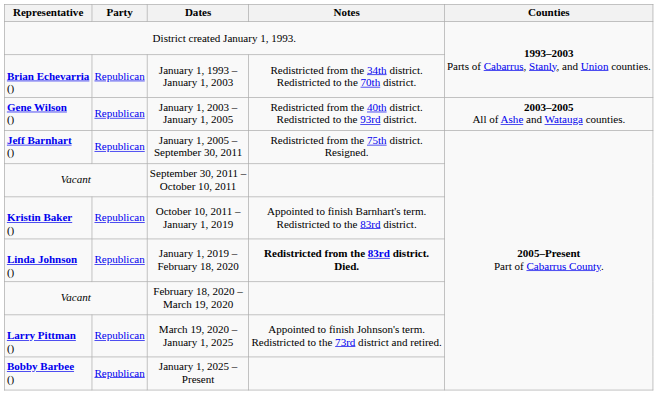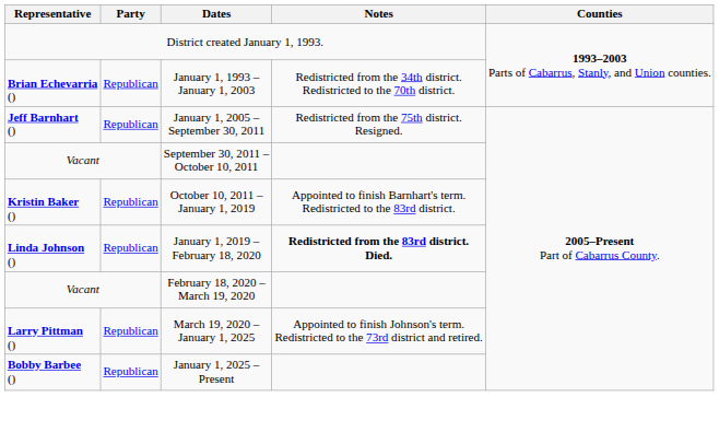 <table class=wikitable style="text-align:center">
 <tr>
 <th>Representative</th>
 <th>Party</th>
 <th>Dates</th>
 <th>Notes</th>
 <th>Counties</th>
 </tr>
 <tr style="height:3em">
 <td colspan=4>District created January 1, 1993.</td>
 <td rowspan=2><strong>1993–2003</strong> <br> Parts of <a href='#'>Cabarrus</a>, <a href='#'>Stanly</a>, and <a href='#'>Union</a> counties.</td>
 </tr>
 <tr style="height:3em">
 <td align=left><br><strong><a href='#'>Brian Echevarria</a></strong><br>()</td>
 <td><a href='#'>Republican</a></td>
 <td nowrap>January 1, 1993 – <br> January 1, 2003</td>
 <td>Redistricted from the <a href='#'>34th</a> district. <br> Redistricted to the <a href='#'>70th</a> district.</td>
-</tr>
-<tr style="height:3em">
-<td align=left><strong><a href='#'>Gene Wilson</a></strong><br>()</td>
-<td><a href='#'>Republican</a></td>
-<td nowrap>January 1, 2003 – <br> January 1, 2005</td>
-<td>Redistricted from the <a href='#'>40th</a> district. <br> Redistricted to the <a href='#'>93rd</a> district.</td>
-<td><strong>2003–2005</strong> <br> All of <a href='#'>Ashe</a> and <a href='#'>Watauga</a> counties.</td>
 </tr>
 <tr style="height:3em">
 <td align=left><strong><a href='#'>Jeff Barnhart</a></strong><br>()</td>
 <td><a href='#'>Republican</a></td>
 <td nowrap>January 1, 2005 – <br> September 30, 2011</td>
 <td>Redistricted from the <a href='#'>75th</a> district. <br> Resigned.</td>
 <td rowspan=7><strong>2005–Present</strong> <br> Part of <a href='#'>Cabarrus County</a>.</td>
 </tr>
 <tr style="height:3em">
 <td colspan=2><em>Vacant</em></td>
 <td nowrap>September 30, 2011 – <br> October 10, 2011</td>
 <td></td>
 </tr>
 <tr style="height:3em">
 <td align=left><br><strong><a href='#'>Kristin Baker</a></strong><br>()</td>
 <td><a href='#'>Republican</a></td>
 <td nowrap>October 10, 2011 – <br> January 1, 2019</td>
 <td>Appointed to finish Barnhart's term. <br> Redistricted to the <a href='#'>83rd</a> district.</td>
 </tr>
 <tr style="height:3em">
 <td align=left><br><strong><a href='#'>Linda Johnson</a></strong><br>()</td>
 <td><a href='#'>Republican</a></td>
 <td nowrap>January 1, 2019 – <br> February 18, 2020</td>
 <td><strong>Redistricted from the <a href='#'>83rd</a> district. <br> Died.</strong></td>
 </tr>
 <tr style="height:3em">
 <td colspan=2><em>Vacant</em></td>
 <td nowrap>February 18, 2020 – <br> March 19, 2020</td>
 <td></td>
 </tr>
 <tr style="height:3em">
 <td align=left><br><strong><a href='#'>Larry Pittman</a></strong><br>()</td>
 <td><a href='#'>Republican</a></td>
 <td nowrap>March 19, 2020 – <br> January 1, 2025</td>
 <td>Appointed to finish Johnson's term. <br> Redistricted to the <a href='#'>73rd</a> district and retired.</td>
 </tr>
 <tr style="height:3em">
 <td align=left><strong><a href='#'>Bobby Barbee</a></strong><br>()</td>
 <td><a href='#'>Republican</a></td>
 <td nowrap>January 1, 2025 – <br> Present</td>
 <td></td>
 </tr>
 </table>
